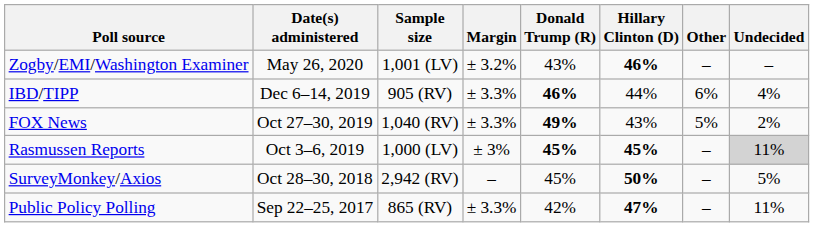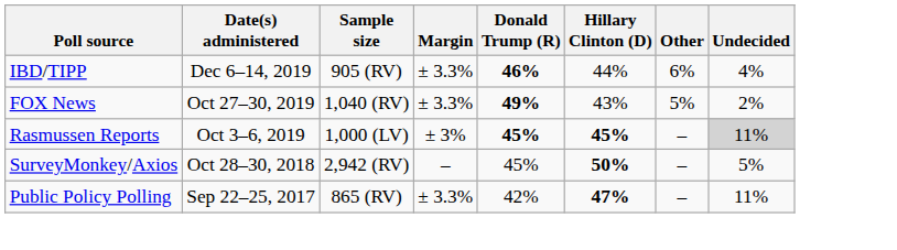 <table class="wikitable sortable" style="font-size:90%;text-align:center;">
 <tr valign=bottom style="font-size:90%;">
 <th>Poll source</th>
 <th>Date(s)<br>administered</th>
 <th>Sample<br>size</th>
 <th>Margin<br></th>
 <th>Donald<br>Trump (R)</th>
 <th>Hillary<br>Clinton (D)</th>
 <th>Other</th>
 <th>Undecided</th>
-</tr>
-<tr>
-<td style="text-align:left;"><a href='#'>Zogby</a>/<a href='#'>EMI</a>/<a href='#'>Washington Examiner</a></td>
-<td data-sort-value="May 26, 2020">May 26, 2020</td>
-<td>1,001 (LV)</td>
-<td>± 3.2%</td>
-<td>43%</td>
-<td><strong>46%</strong></td>
-<td>–</td>
-<td>–</td>
 </tr>
 <tr>
 <td style="text-align:left;"><a href='#'>IBD</a>/<a href='#'>TIPP</a></td>
 <td>Dec 6–14, 2019</td>
 <td>905 (RV)</td>
 <td>± 3.3%</td>
 <td><strong>46%</strong></td>
 <td>44%</td>
 <td>6%</td>
 <td>4%</td>
 </tr>
 <tr>
 <td style="text-align:left;"><a href='#'>FOX News</a></td>
 <td>Oct 27–30, 2019</td>
 <td>1,040 (RV)</td>
 <td>± 3.3%</td>
 <td><strong>49%</strong></td>
 <td>43%</td>
 <td>5%</td>
 <td>2%</td>
 </tr>
 <tr>
 <td style="text-align:left;"><a href='#'>Rasmussen Reports</a></td>
 <td>Oct 3–6, 2019</td>
 <td>1,000 (LV)</td>
 <td>± 3%</td>
 <td><strong>45%</strong></td>
 <td><strong>45%</strong></td>
 <td>–</td>
 <td style="background: lightgrey;">11%</td>
 </tr>
 <tr>
 <td style="text-align:left;"><a href='#'>SurveyMonkey</a>/<a href='#'>Axios</a></td>
 <td>Oct 28–30, 2018</td>
 <td>2,942 (RV)</td>
 <td>–</td>
 <td>45%</td>
 <td><strong>50%</strong></td>
 <td>–</td>
 <td>5%</td>
 </tr>
 <tr>
 <td style="text-align:left;"><a href='#'>Public Policy Polling</a></td>
 <td>Sep 22–25, 2017</td>
 <td>865 (RV)</td>
 <td>± 3.3%</td>
 <td>42%</td>
 <td><strong>47%</strong></td>
 <td>–</td>
 <td>11%</td>
 </tr>
 </table>
